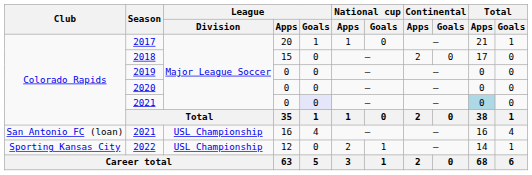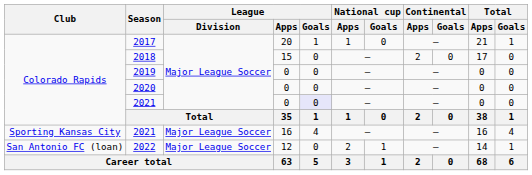 <table class="wikitable" style="text-align:center">
 <tr>
 <th rowspan="2">Club</th>
 <th rowspan="2">Season</th>
 <th colspan="3">League</th>
 <th colspan="2">National cup</th>
 <th colspan="2">Continental</th>
 <th colspan="2">Total</th>
 </tr>
 <tr>
 <th>Division</th>
 <th>Apps</th>
 <th>Goals</th>
 <th>Apps</th>
 <th>Goals</th>
 <th>Apps</th>
 <th>Goals</th>
 <th>Apps</th>
 <th>Goals</th>
 </tr>
 <tr>
 <td rowspan="6"><a href='#'>Colorado Rapids</a></td>
 <td><a href='#'>2017</a></td>
 <td rowspan="5"><a href='#'>Major League Soccer</a></td>
 <td>20</td>
 <td>1</td>
 <td>1</td>
 <td>0</td>
 <td colspan="2">—</td>
 <td>21</td>
 <td>1</td>
 </tr>
 <tr>
 <td><a href='#'>2018</a></td>
 <td>15</td>
 <td>0</td>
 <td colspan="2">—</td>
 <td>2</td>
 <td>0</td>
 <td>17</td>
 <td>0</td>
 </tr>
 <tr>
 <td><a href='#'>2019</a></td>
 <td>0</td>
 <td>0</td>
 <td colspan="2">—</td>
 <td colspan="2">—</td>
 <td>0</td>
 <td>0</td>
 </tr>
 <tr>
 <td><a href='#'>2020</a></td>
 <td>0</td>
 <td>0</td>
 <td colspan="2">—</td>
 <td colspan="2">—</td>
 <td>0</td>
 <td>0</td>
 </tr>
 <tr>
 <td><a href='#'>2021</a></td>
 <td>0</td>
 <td style="background: lavender;">0</td>
 <td colspan="2">—</td>
 <td colspan="2">—</td>
-<td style="background: lightblue;">0</td>
+<td>0</td>
 <td>0</td>
 </tr>
 <tr>
 <th colspan="2">Total</th>
 <th>35</th>
 <th>1</th>
 <th>1</th>
 <th>0</th>
 <th>2</th>
 <th>0</th>
 <th>38</th>
 <th>1</th>
 </tr>
 <tr>
-<td><a href='#'>San Antonio FC</a> (loan)</td>
+<td><a href='#'>Sporting Kansas City</a></td>
 <td><a href='#'>2021</a></td>
-<td><a href='#'>USL Championship</a></td>
+<td><a href='#'>Major League Soccer</a></td>
 <td>16</td>
 <td>4</td>
 <td colspan="2">—</td>
 <td colspan="2">—</td>
 <td>16</td>
 <td>4</td>
 </tr>
 <tr>
-<td><a href='#'>Sporting Kansas City</a></td>
+<td><a href='#'>San Antonio FC</a> (loan)</td>
 <td><a href='#'>2022</a></td>
-<td><a href='#'>USL Championship</a></td>
+<td><a href='#'>Major League Soccer</a></td>
 <td>12</td>
 <td>0</td>
 <td>2</td>
 <td>1</td>
 <td colspan="2">—</td>
 <td>14</td>
 <td>1</td>
 </tr>
 <tr>
 <th colspan="3">Career total</th>
 <th>63</th>
 <th>5</th>
 <th>3</th>
 <th>1</th>
 <th>2</th>
 <th>0</th>
 <th>68</th>
 <th>6</th>
 </tr>
 </table>
